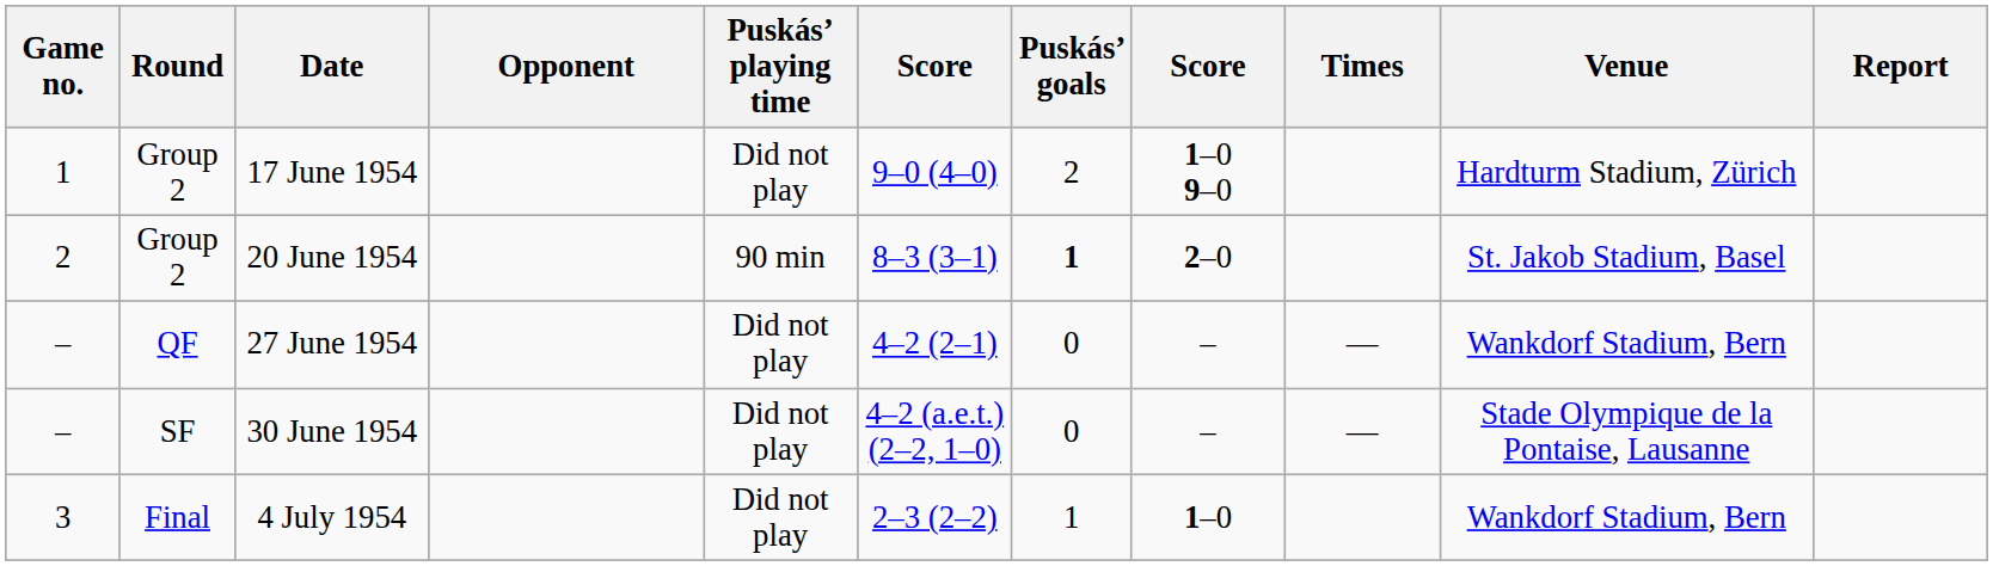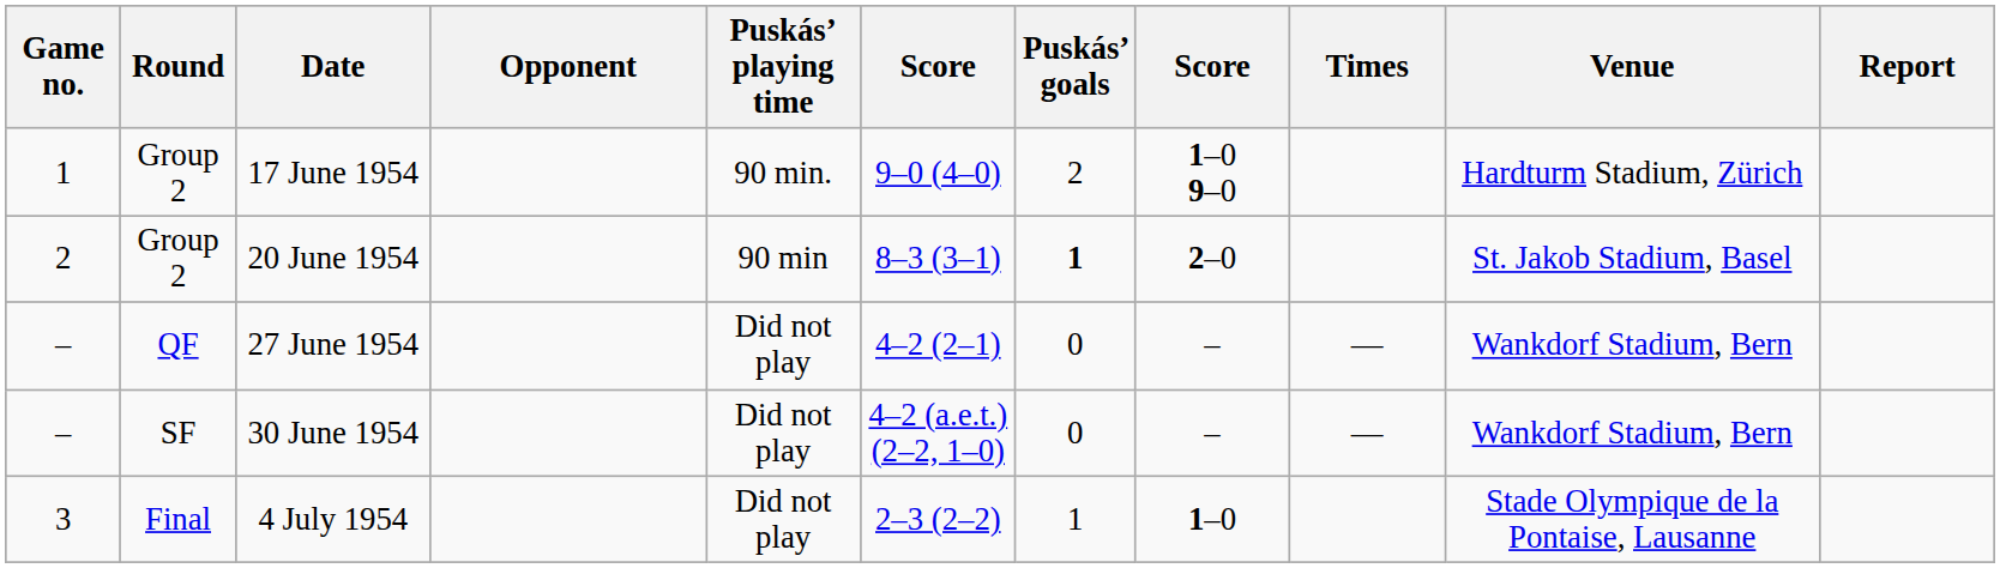 <table class="wikitable" style="text-align: center;">
 <tr>
 <th width=50>Game no.</th>
 <th width=50>Round</th>
 <th width=90>Date</th>
 <th width=130>Opponent</th>
 <th width=70>Puskás’ playing time</th>
 <th width=70>Score</th>
 <th width=20>Puskás’ goals</th>
 <th width=70>Score</th>
 <th width=70>Times</th>
 <th width=180>Venue</th>
 <th width=80>Report</th>
 </tr>
 <tr>
 <td>1</td>
 <td>Group 2</td>
 <td>17 June 1954</td>
 <td align=left></td>
-<td>Did not play</td>
+<td>90 min.</td>
 <td><a href='#'>9–0 (4–0)</a></td>
 <td>2</td>
 <td><strong>1</strong>–0<br><strong>9</strong>–0</td>
 <td><br> </td>
 <td><a href='#'>Hardturm</a> Stadium, <a href='#'>Zürich</a></td>
 <td></td>
 </tr>
 <tr>
 <td>2</td>
 <td>Group 2</td>
 <td>20 June 1954</td>
 <td align=left></td>
 <td>90 min</td>
 <td><a href='#'>8–3 (3–1)</a></td>
 <td><strong>1</strong></td>
 <td><strong>2</strong>–0</td>
 <td></td>
 <td><a href='#'>St. Jakob Stadium</a>, <a href='#'>Basel</a></td>
 <td></td>
 </tr>
 <tr>
 <td>–</td>
 <td><a href='#'>QF</a></td>
 <td>27 June 1954</td>
 <td align=left></td>
 <td>Did not play</td>
 <td><a href='#'>4–2 (2–1)</a></td>
 <td>0</td>
 <td>–</td>
 <td>—</td>
 <td><a href='#'>Wankdorf Stadium</a>, <a href='#'>Bern</a></td>
 <td></td>
 </tr>
 <tr>
 <td>–</td>
 <td>SF</td>
 <td>30 June 1954</td>
 <td align=left></td>
 <td>Did not play</td>
 <td><a href='#'>4–2 (a.e.t.)<br>(2–2, 1–0)</a></td>
 <td>0</td>
 <td>–</td>
 <td>—</td>
-<td><a href='#'>Stade Olympique de la Pontaise</a>, <a href='#'>Lausanne</a></td>
+<td><a href='#'>Wankdorf Stadium</a>, <a href='#'>Bern</a></td>
 <td></td>
 </tr>
 <tr>
 <td>3</td>
 <td><a href='#'>Final</a></td>
 <td>4 July 1954</td>
 <td align=left></td>
 <td>Did not play</td>
 <td><a href='#'>2–3 (2–2)</a></td>
 <td>1</td>
 <td><strong>1</strong>–0</td>
 <td></td>
-<td><a href='#'>Wankdorf Stadium</a>, <a href='#'>Bern</a></td>
+<td><a href='#'>Stade Olympique de la Pontaise</a>, <a href='#'>Lausanne</a></td>
 <td></td>
 </tr>
 </table>
